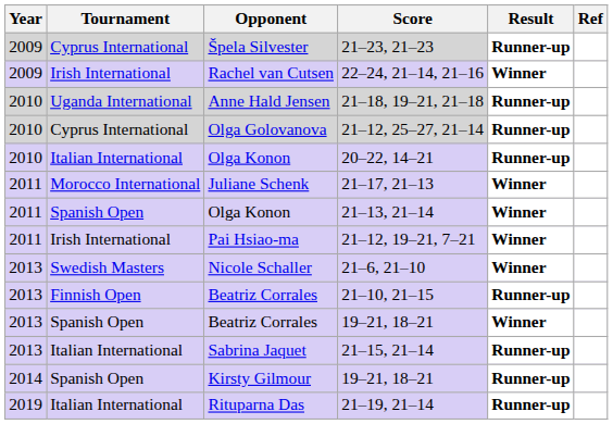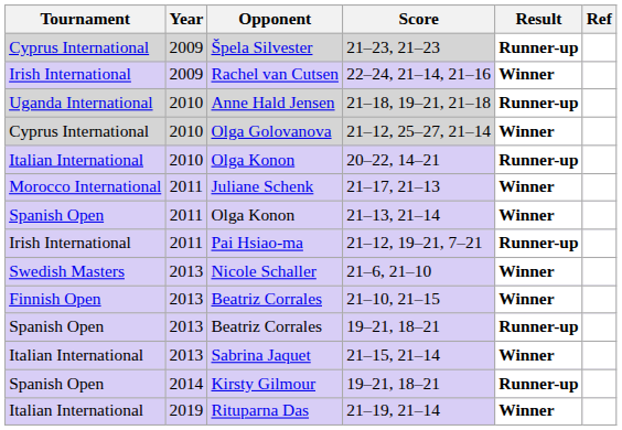 <table class="sortable wikitable" style="font-size: 90%;">
 <tr>
+<th>Tournament</th>
 <th>Year</th>
-<th>Tournament</th>
 <th>Opponent</th>
 <th>Score</th>
 <th>Result</th>
 <th>Ref</th>
 </tr>
 <tr style="background:#D5D5D5">
+<td align="left"><a href='#'>Cyprus International</a></td>
 <td align="center">2009</td>
-<td align="left"><a href='#'>Cyprus International</a></td>
 <td align="left"> <a href='#'>Špela Silvester</a></td>
 <td align="left">21–23, 21–23</td>
 <td style="text-align:left; background:white"> <strong>Runner-up</strong></td>
 <td style="text-align:center; background:white"></td>
 </tr>
 <tr style="background:#D8CEF6">
+<td align="left"><a href='#'>Irish International</a></td>
 <td align="center">2009</td>
-<td align="left"><a href='#'>Irish International</a></td>
 <td align="left"> <a href='#'>Rachel van Cutsen</a></td>
 <td align="left">22–24, 21–14, 21–16</td>
 <td style="text-align:left; background:white"> <strong>Winner</strong></td>
 <td style="text-align:center; background:white"></td>
 </tr>
 <tr style="background:#D5D5D5">
+<td align="left"><a href='#'>Uganda International</a></td>
 <td align="center">2010</td>
-<td align="left"><a href='#'>Uganda International</a></td>
 <td align="left"> <a href='#'>Anne Hald Jensen</a></td>
 <td align="left">21–18, 19–21, 21–18</td>
 <td style="text-align:left; background:white"> <strong>Runner-up</strong></td>
 <td style="text-align:center; background:white"></td>
 </tr>
 <tr style="background:#D5D5D5">
+<td align="left">Cyprus International</td>
 <td align="center">2010</td>
-<td align="left">Cyprus International</td>
 <td align="left"> <a href='#'>Olga Golovanova</a></td>
 <td align="left">21–12, 25–27, 21–14</td>
-<td style="text-align:left; background:white"> <strong>Runner-up</strong></td>
+<td style="text-align:left; background:white"> <strong>Winner</strong></td>
 <td style="text-align:center; background:white"></td>
 </tr>
 <tr style="background:#D8CEF6">
+<td align="left"><a href='#'>Italian International</a></td>
 <td align="center">2010</td>
-<td align="left"><a href='#'>Italian International</a></td>
 <td align="left"> <a href='#'>Olga Konon</a></td>
 <td align="left">20–22, 14–21</td>
 <td style="text-align:left; background:white"> <strong>Runner-up</strong></td>
 <td style="text-align:center; background:white"></td>
 </tr>
 <tr style="background:#D8CEF6">
+<td align="left"><a href='#'>Morocco International</a></td>
 <td align="center">2011</td>
-<td align="left"><a href='#'>Morocco International</a></td>
 <td align="left"> <a href='#'>Juliane Schenk</a></td>
 <td align="left">21–17, 21–13</td>
 <td style="text-align:left; background:white"> <strong>Winner</strong></td>
 <td style="text-align:center; background:white"></td>
 </tr>
 <tr style="background:#D8CEF6">
+<td align="left"><a href='#'>Spanish Open</a></td>
 <td align="center">2011</td>
-<td align="left"><a href='#'>Spanish Open</a></td>
 <td align="left"> Olga Konon</td>
 <td align="left">21–13, 21–14</td>
 <td style="text-align:left; background:white"> <strong>Winner</strong></td>
 <td style="text-align:center; background:white"></td>
 </tr>
 <tr style="background:#D8CEF6">
+<td align="left">Irish International</td>
 <td align="center">2011</td>
-<td align="left">Irish International</td>
 <td align="left"> <a href='#'>Pai Hsiao-ma</a></td>
 <td align="left">21–12, 19–21, 7–21</td>
-<td style="text-align:left; background:white"> <strong>Winner</strong></td>
+<td style="text-align:left; background:white"> <strong>Runner-up</strong></td>
 <td style="text-align:center; background:white"></td>
 </tr>
 <tr style="background:#D8CEF6">
+<td align="left"><a href='#'>Swedish Masters</a></td>
 <td align="center">2013</td>
-<td align="left"><a href='#'>Swedish Masters</a></td>
 <td align="left"> <a href='#'>Nicole Schaller</a></td>
 <td align="left">21–6, 21–10</td>
 <td style="text-align:left; background:white"> <strong>Winner</strong></td>
 <td style="text-align:center; background:white"></td>
 </tr>
 <tr style="background:#D8CEF6">
+<td align="left"><a href='#'>Finnish Open</a></td>
 <td align="center">2013</td>
-<td align="left"><a href='#'>Finnish Open</a></td>
 <td align="left"> <a href='#'>Beatriz Corrales</a></td>
 <td align="left">21–10, 21–15</td>
+<td style="text-align:left; background:white"> <strong>Winner</strong></td>
+<td style="text-align:center; background:white"></td>
+</tr>
+<tr style="background:#D8CEF6">
+<td align="left">Spanish Open</td>
+<td align="center">2013</td>
+<td align="left"> Beatriz Corrales</td>
+<td align="left">19–21, 18–21</td>
 <td style="text-align:left; background:white"> <strong>Runner-up</strong></td>
 <td style="text-align:center; background:white"></td>
 </tr>
 <tr style="background:#D8CEF6">
+<td align="left">Italian International</td>
 <td align="center">2013</td>
-<td align="left">Spanish Open</td>
-<td align="left"> Beatriz Corrales</td>
-<td align="left">19–21, 18–21</td>
+<td align="left"> <a href='#'>Sabrina Jaquet</a></td>
+<td align="left">21–15, 21–14</td>
 <td style="text-align:left; background:white"> <strong>Winner</strong></td>
 <td style="text-align:center; background:white"></td>
 </tr>
 <tr style="background:#D8CEF6">
-<td align="center">2013</td>
-<td align="left">Italian International</td>
-<td align="left"> <a href='#'>Sabrina Jaquet</a></td>
-<td align="left">21–15, 21–14</td>
-<td style="text-align:left; background:white"> <strong>Runner-up</strong></td>
-<td style="text-align:center; background:white"></td>
-</tr>
-<tr style="background:#D8CEF6">
+<td align="left">Spanish Open</td>
 <td align="center">2014</td>
-<td align="left">Spanish Open</td>
 <td align="left"> <a href='#'>Kirsty Gilmour</a></td>
 <td align="left">19–21, 18–21</td>
 <td style="text-align:left; background:white"> <strong>Runner-up</strong></td>
 <td style="text-align:center; background:white"></td>
 </tr>
 <tr style="background:#D8CEF6">
+<td align="left">Italian International</td>
 <td align="center">2019</td>
-<td align="left">Italian International</td>
 <td align="left"> <a href='#'>Rituparna Das</a></td>
 <td align="left">21–19, 21–14</td>
-<td style="text-align:left; background:white"> <strong>Runner-up</strong></td>
+<td style="text-align:left; background:white"> <strong>Winner</strong></td>
 <td style="text-align:center; background:white"></td>
 </tr>
 </table>
